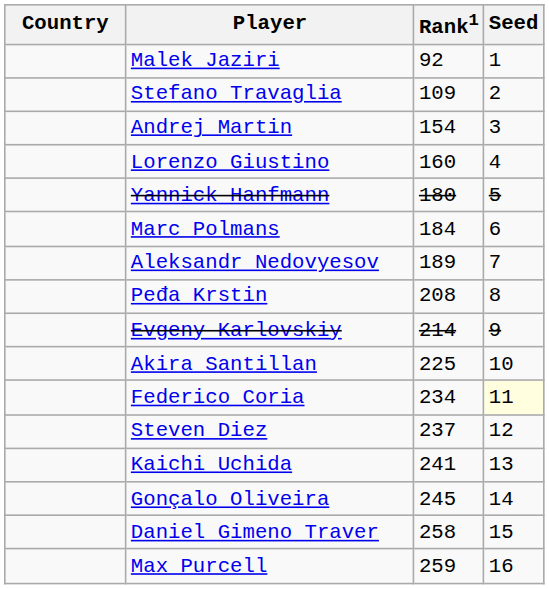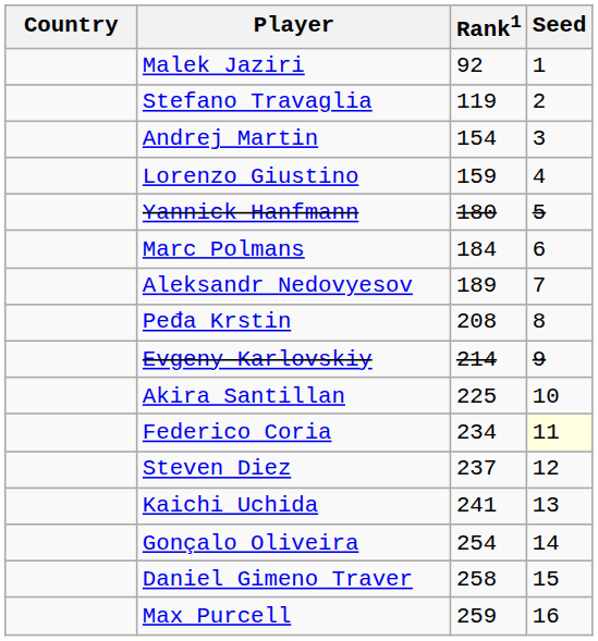 <table class="sortable wikitable">
 <tr>
 <th width="70">Country</th>
 <th width="175">Player</th>
 <th>Rank<sup>1</sup></th>
 <th>Seed</th>
 </tr>
 <tr>
 <td></td>
 <td><a href='#'>Malek Jaziri</a></td>
 <td>92</td>
 <td>1</td>
 </tr>
 <tr>
 <td></td>
 <td><a href='#'>Stefano Travaglia</a></td>
-<td>109</td>
+<td>119</td>
 <td>2</td>
 </tr>
 <tr>
 <td></td>
 <td><a href='#'>Andrej Martin</a></td>
 <td>154</td>
 <td>3</td>
 </tr>
 <tr>
 <td></td>
 <td><a href='#'>Lorenzo Giustino</a></td>
-<td>160</td>
+<td>159</td>
 <td>4</td>
 </tr>
 <tr>
 <td><s></s></td>
 <td><s><a href='#'>Yannick Hanfmann</a></s></td>
 <td><s>180</s></td>
 <td><s>5</s></td>
 </tr>
 <tr>
 <td></td>
 <td><a href='#'>Marc Polmans</a></td>
 <td>184</td>
 <td>6</td>
 </tr>
 <tr>
 <td></td>
 <td><a href='#'>Aleksandr Nedovyesov</a></td>
 <td>189</td>
 <td>7</td>
 </tr>
 <tr>
 <td></td>
 <td><a href='#'>Peđa Krstin</a></td>
 <td>208</td>
 <td>8</td>
 </tr>
 <tr>
 <td><s></s></td>
 <td><s><a href='#'>Evgeny Karlovskiy</a></s></td>
 <td><s>214</s></td>
 <td><s>9</s></td>
 </tr>
 <tr>
 <td></td>
 <td><a href='#'>Akira Santillan</a></td>
 <td>225</td>
 <td>10</td>
 </tr>
 <tr>
 <td></td>
 <td><a href='#'>Federico Coria</a></td>
 <td>234</td>
 <td style="background: lightyellow;">11</td>
 </tr>
 <tr>
 <td></td>
 <td><a href='#'>Steven Diez</a></td>
 <td>237</td>
 <td>12</td>
 </tr>
 <tr>
 <td></td>
 <td><a href='#'>Kaichi Uchida</a></td>
 <td>241</td>
 <td>13</td>
 </tr>
 <tr>
 <td></td>
 <td><a href='#'>Gonçalo Oliveira</a></td>
-<td>245</td>
+<td>254</td>
 <td>14</td>
 </tr>
 <tr>
 <td></td>
 <td><a href='#'>Daniel Gimeno Traver</a></td>
 <td>258</td>
 <td>15</td>
 </tr>
 <tr>
 <td></td>
 <td><a href='#'>Max Purcell</a></td>
 <td>259</td>
 <td>16</td>
 </tr>
 </table>
